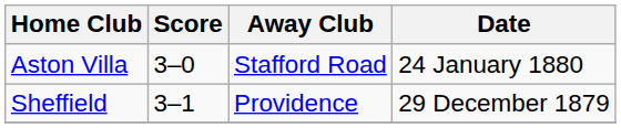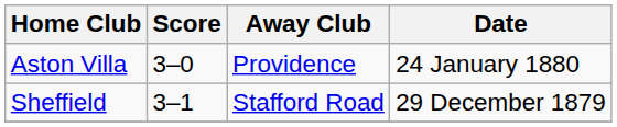 <table class="wikitable">
 <tr>
 <th>Home Club</th>
 <th>Score</th>
 <th>Away Club</th>
 <th>Date</th>
 </tr>
 <tr>
 <td><a href='#'>Aston Villa</a></td>
 <td>3–0</td>
-<td><a href='#'>Stafford Road</a></td>
+<td><a href='#'>Providence</a></td>
 <td>24 January 1880</td>
 </tr>
 <tr>
 <td><a href='#'>Sheffield</a></td>
 <td>3–1</td>
-<td><a href='#'>Providence</a></td>
+<td><a href='#'>Stafford Road</a></td>
 <td>29 December 1879</td>
 </tr>
 <tr>
 </tr>
 </table>
